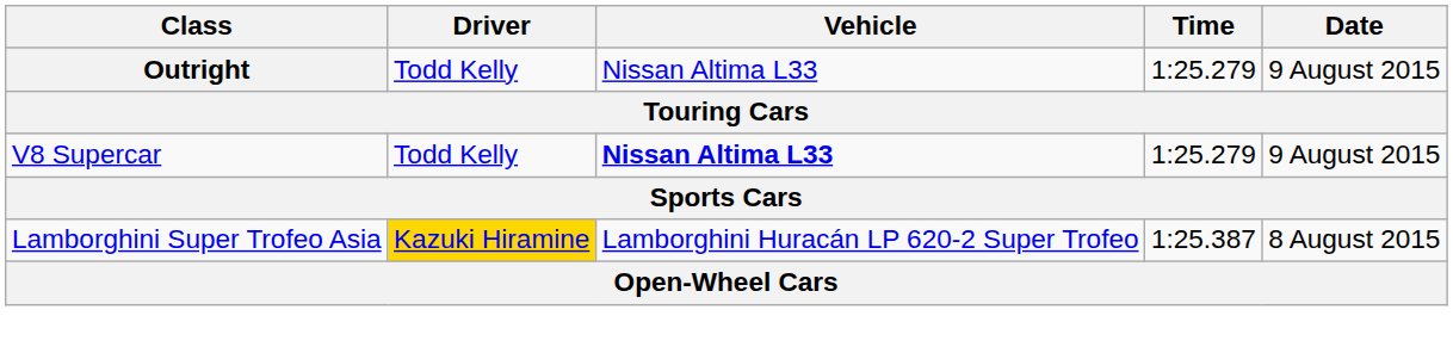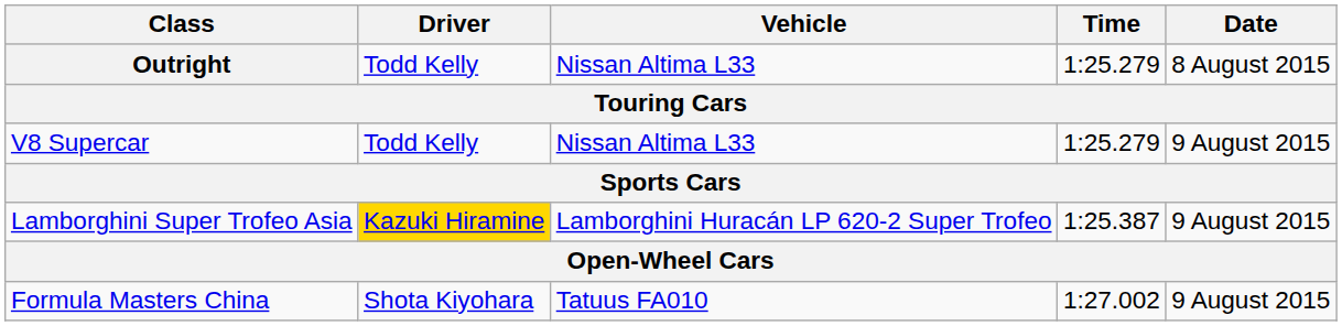 <table class="wikitable">
 <tr>
 <th>Class</th>
 <th>Driver</th>
 <th>Vehicle</th>
 <th>Time</th>
 <th>Date</th>
 </tr>
 <tr>
 <th>Outright</th>
 <td> <a href='#'>Todd Kelly</a></td>
 <td><a href='#'>Nissan Altima L33</a></td>
 <td>1:25.279</td>
-<td>9 August 2015</td>
+<td>8 August 2015</td>
 </tr>
 <tr>
 <th colspan=5>Touring Cars</th>
 </tr>
 <tr>
 <td><a href='#'>V8 Supercar</a></td>
 <td> <a href='#'>Todd Kelly</a></td>
-<td><strong><a href='#'>Nissan Altima L33</a></strong></td>
+<td><a href='#'>Nissan Altima L33</a></td>
 <td>1:25.279</td>
 <td>9 August 2015</td>
 </tr>
 <tr>
 <th colspan=5>Sports Cars</th>
 </tr>
 <tr>
 <td><a href='#'>Lamborghini Super Trofeo Asia</a></td>
 <td style="background: gold;"> <a href='#'>Kazuki Hiramine</a></td>
 <td><a href='#'>Lamborghini Huracán LP 620-2 Super Trofeo</a></td>
 <td>1:25.387</td>
-<td>8 August 2015</td>
+<td>9 August 2015</td>
 </tr>
 <tr>
 <th colspan=5>Open-Wheel Cars</th>
 </tr>
+<tr>
+<td><a href='#'>Formula Masters China</a></td>
+<td> <a href='#'>Shota Kiyohara</a></td>
+<td><a href='#'>Tatuus FA010</a></td>
+<td>1:27.002</td>
+<td>9 August 2015</td>
+</tr>
 </table>
